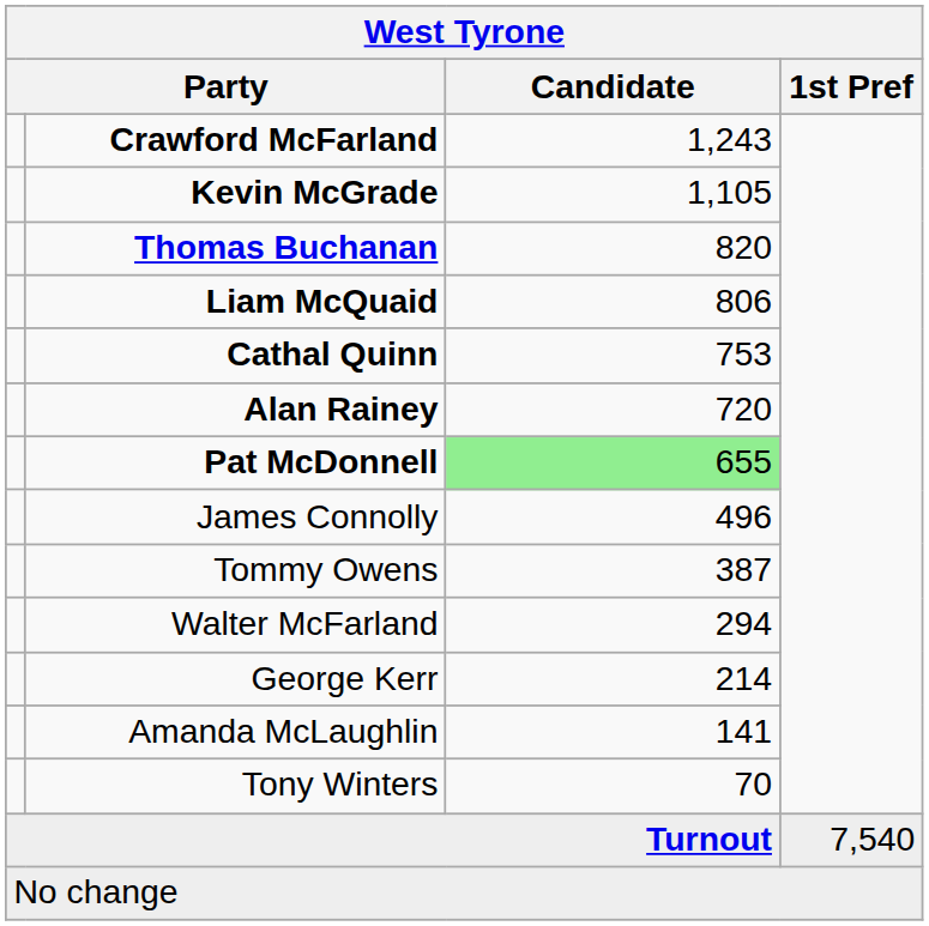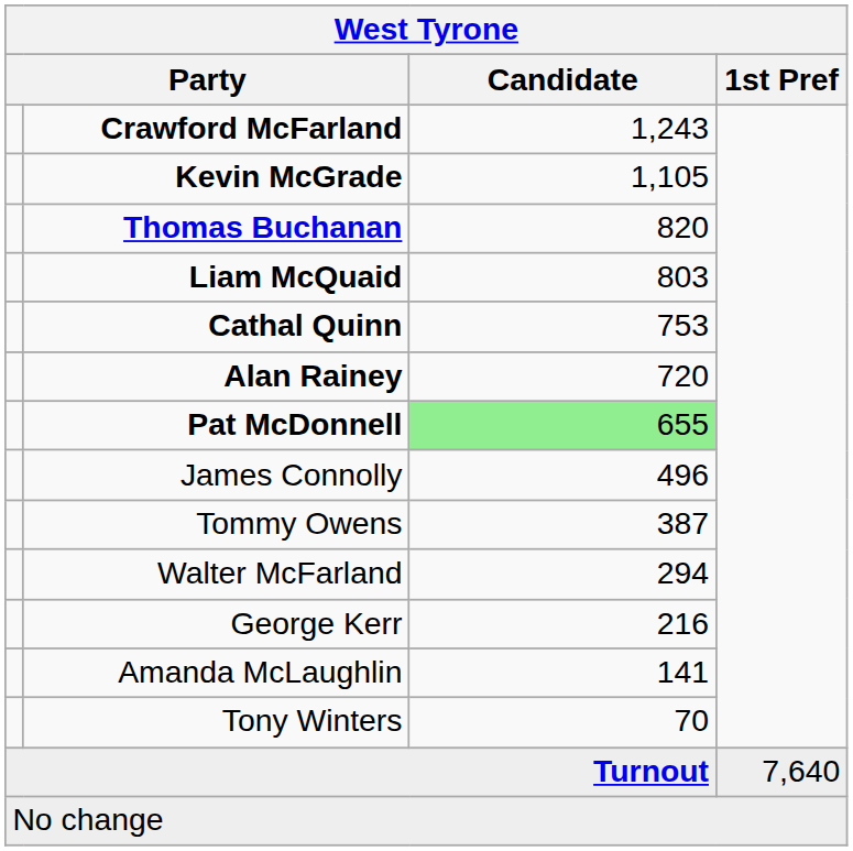 <table class="wikitable">
 <tr>
 <th colspan="4" align="center"><a href='#'>West Tyrone</a></th>
 </tr>
 <tr>
 <th colspan="2" align="center" width=200>Party</th>
 <th width=150>Candidate</th>
 <th width=60>1st Pref</th>
 </tr>
 <tr>
 <td></td>
 <td align="right"><strong>Crawford McFarland</strong></td>
 <td align="right">1,243</td>
 </tr>
 <tr>
 <td></td>
 <td align="right"><strong>Kevin McGrade</strong></td>
 <td align="right">1,105</td>
 </tr>
 <tr>
 <td></td>
 <td align="right"><strong><a href='#'>Thomas Buchanan</a></strong></td>
 <td align="right">820</td>
 </tr>
 <tr>
 <td></td>
 <td align="right"><strong>Liam McQuaid</strong></td>
-<td align="right">806</td>
+<td align="right">803</td>
 </tr>
 <tr>
 <td></td>
 <td align="right"><strong>Cathal Quinn</strong></td>
 <td align="right">753</td>
 </tr>
 <tr>
 <td></td>
 <td align="right"><strong>Alan Rainey</strong></td>
 <td align="right">720</td>
 </tr>
 <tr>
 <td></td>
 <td align="right"><strong>Pat McDonnell</strong></td>
 <td align="right" style="background: lightgreen;">655</td>
 </tr>
 <tr>
 <td></td>
 <td align="right">James Connolly</td>
 <td align="right">496</td>
 </tr>
 <tr>
 <td></td>
 <td align="right">Tommy Owens</td>
 <td align="right">387</td>
 </tr>
 <tr>
 <td></td>
 <td align="right">Walter McFarland</td>
 <td align="right">294</td>
 </tr>
 <tr>
 <td></td>
 <td align="right">George Kerr</td>
-<td align="right">214</td>
+<td align="right">216</td>
 </tr>
 <tr>
 <td></td>
 <td align="right">Amanda McLaughlin</td>
 <td align="right">141</td>
 </tr>
 <tr>
 <td></td>
 <td align="right">Tony Winters</td>
 <td align="right">70</td>
 </tr>
 <tr bgcolor="EEEEEE">
 <td colspan=3 align="right"><strong><a href='#'>Turnout</a></strong></td>
-<td align="right">7,540</td>
+<td align="right">7,640</td>
 </tr>
 <tr>
 <td colspan=4 bgcolor="EEEEEE">No change</td>
 </tr>
 </table>
